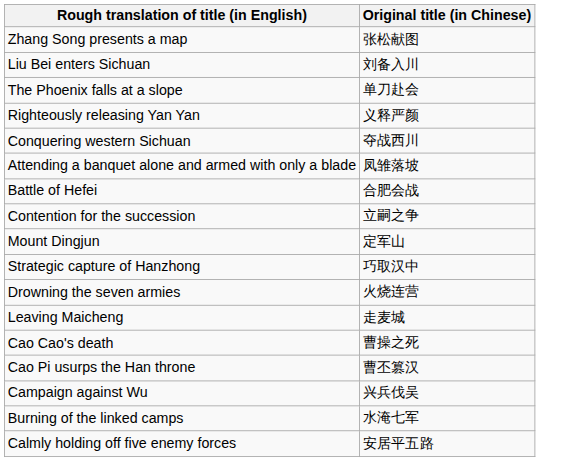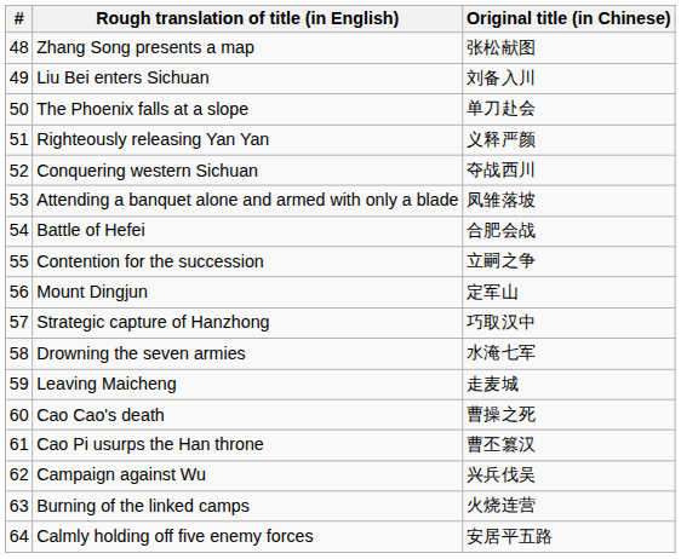 <table class="wikitable">
 <tr>
+<th>#</th>
 <th>Rough translation of title (in English)</th>
 <th>Original title (in Chinese)</th>
 </tr>
 <tr>
+<td>48</td>
 <td>Zhang Song presents a map</td>
 <td>张松献图</td>
 </tr>
 <tr>
+<td>49</td>
 <td>Liu Bei enters Sichuan</td>
 <td>刘备入川</td>
 </tr>
 <tr>
+<td>50</td>
 <td>The Phoenix falls at a slope</td>
 <td>单刀赴会</td>
 </tr>
 <tr>
+<td>51</td>
 <td>Righteously releasing Yan Yan</td>
 <td>义释严颜</td>
 </tr>
 <tr>
+<td>52</td>
 <td>Conquering western Sichuan</td>
 <td>夺战西川</td>
 </tr>
 <tr>
+<td>53</td>
 <td>Attending a banquet alone and armed with only a blade</td>
 <td>凤雏落坡</td>
 </tr>
 <tr>
+<td>54</td>
 <td>Battle of Hefei</td>
 <td>合肥会战</td>
 </tr>
 <tr>
+<td>55</td>
 <td>Contention for the succession</td>
 <td>立嗣之争</td>
 </tr>
 <tr>
+<td>56</td>
 <td>Mount Dingjun</td>
 <td>定军山</td>
 </tr>
 <tr>
+<td>57</td>
 <td>Strategic capture of Hanzhong</td>
 <td>巧取汉中</td>
 </tr>
 <tr>
+<td>58</td>
 <td>Drowning the seven armies</td>
-<td>火烧连营</td>
+<td>水淹七军</td>
 </tr>
 <tr>
+<td>59</td>
 <td>Leaving Maicheng</td>
 <td>走麦城</td>
 </tr>
 <tr>
+<td>60</td>
 <td>Cao Cao's death</td>
 <td>曹操之死</td>
 </tr>
 <tr>
+<td>61</td>
 <td>Cao Pi usurps the Han throne</td>
 <td>曹丕篡汉</td>
 </tr>
 <tr>
+<td>62</td>
 <td>Campaign against Wu</td>
 <td>兴兵伐吴</td>
 </tr>
 <tr>
+<td>63</td>
 <td>Burning of the linked camps</td>
-<td>水淹七军</td>
+<td>火烧连营</td>
 </tr>
 <tr>
+<td>64</td>
 <td>Calmly holding off five enemy forces</td>
 <td>安居平五路</td>
 </tr>
 </table>
